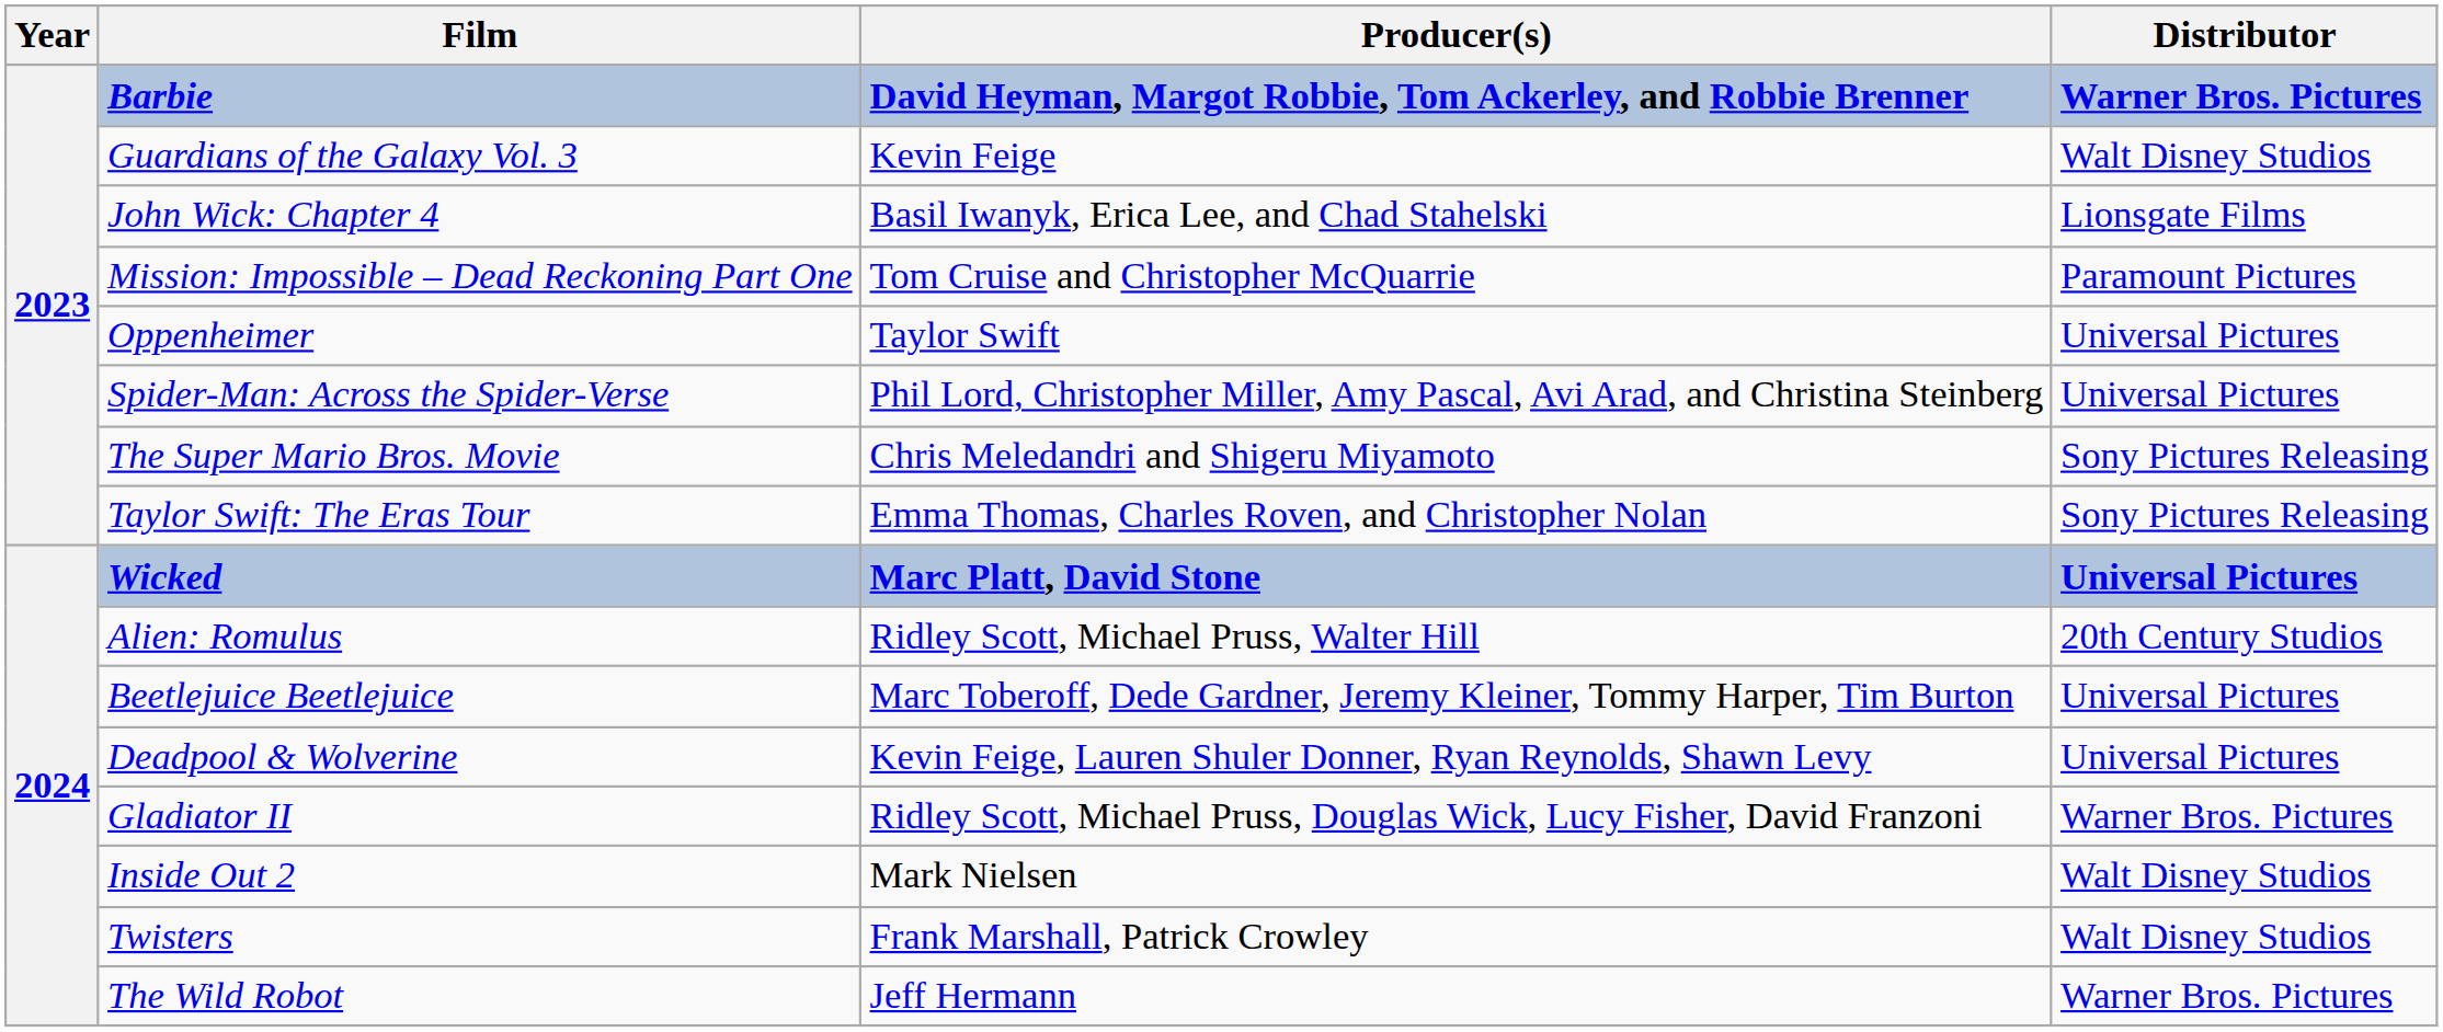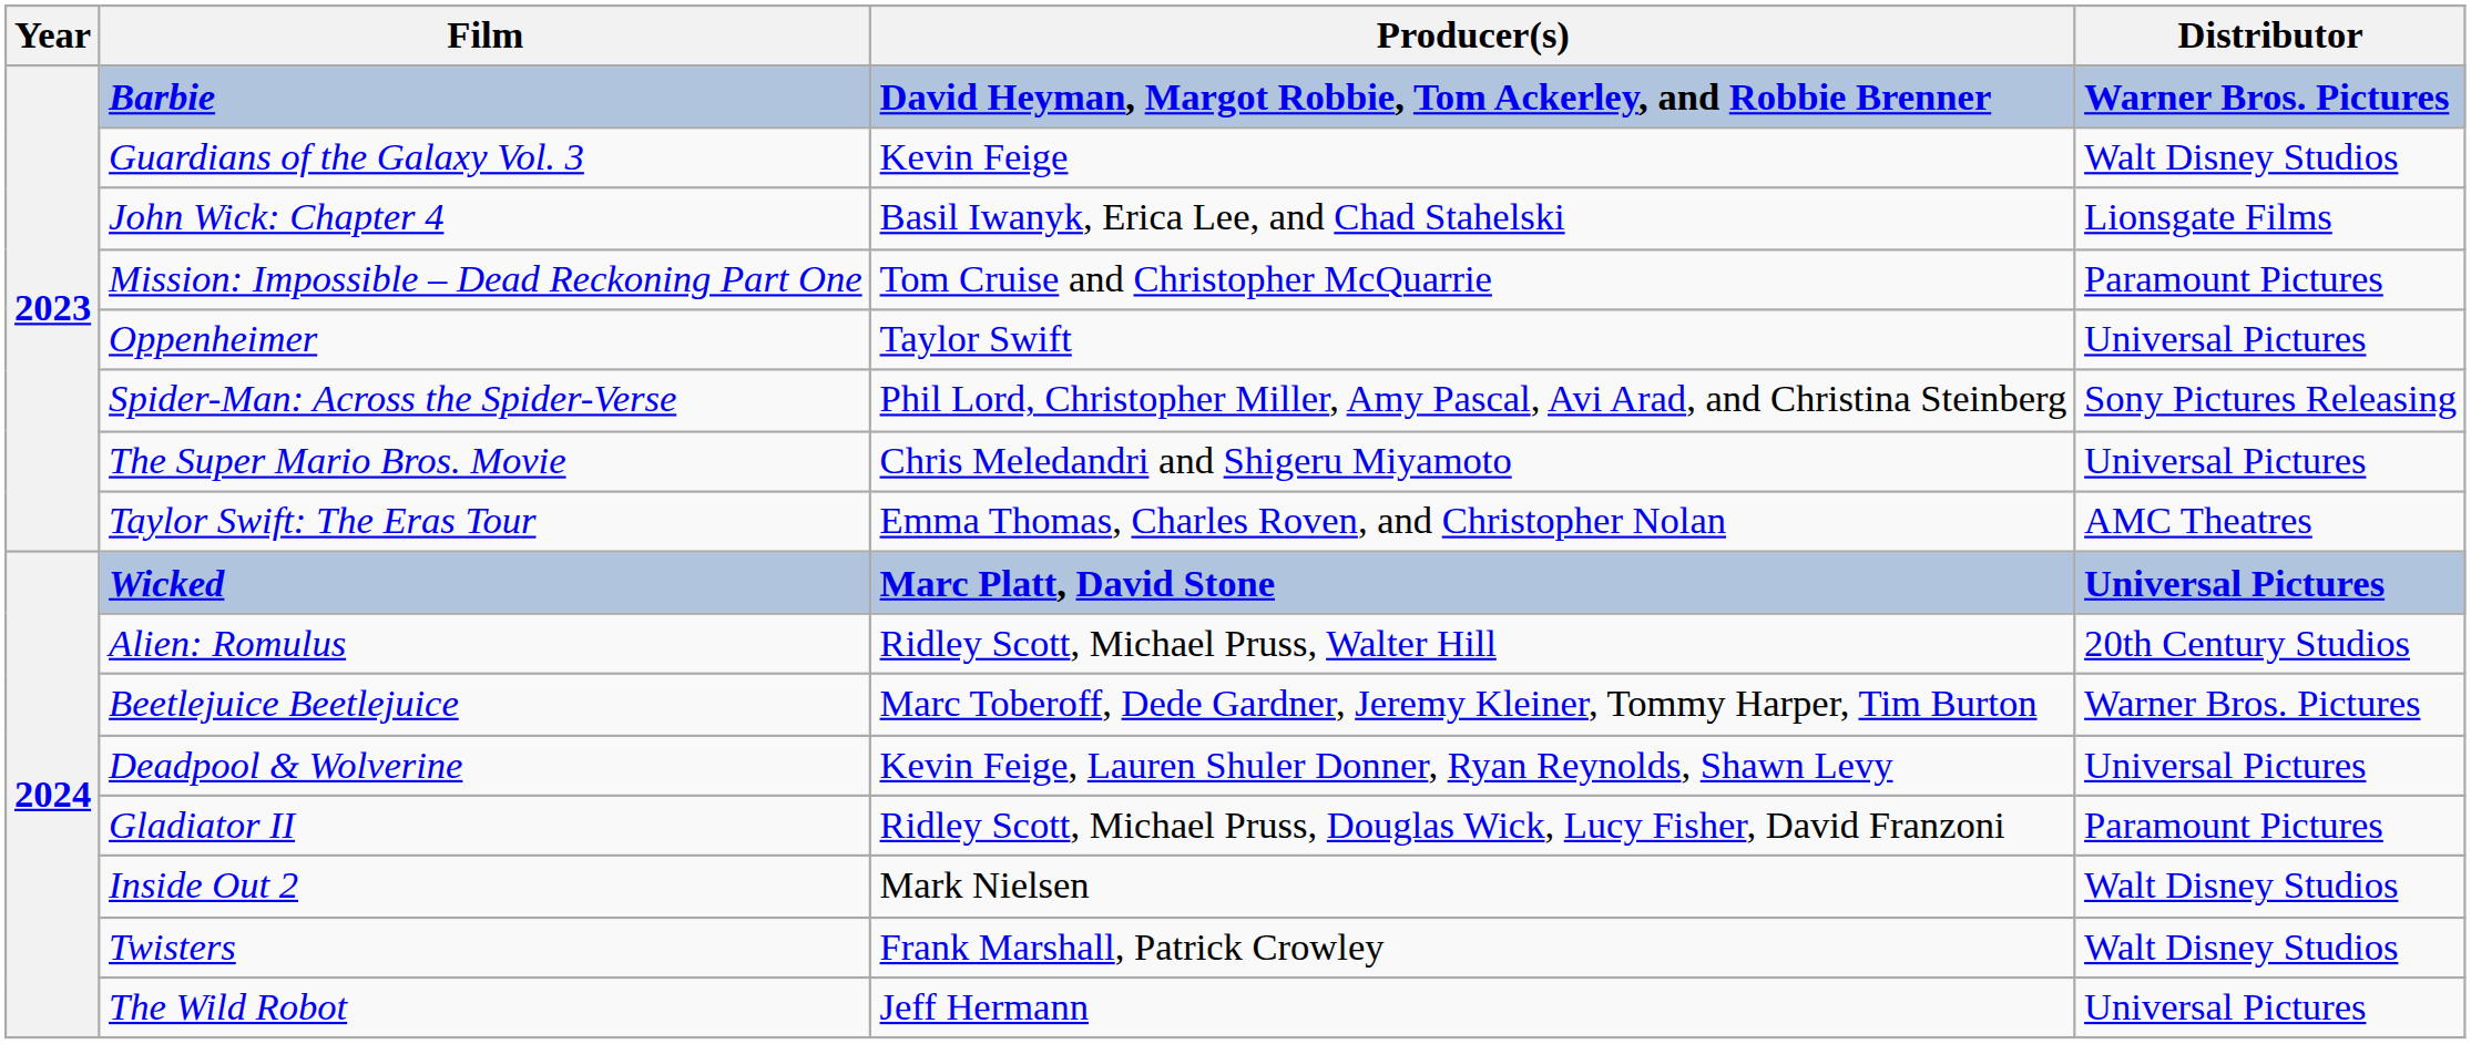 <table class="wikitable sortable">
 <tr>
 <th>Year</th>
 <th>Film</th>
 <th>Producer(s)</th>
 <th>Distributor</th>
 </tr>
 <tr>
 <th rowspan="8"><a href='#'>2023</a></th>
 <td style="background:#B0C4DE"><strong><em><a href='#'>Barbie</a></em></strong></td>
 <td style="background:#B0C4DE"><strong><a href='#'>David Heyman</a>, <a href='#'>Margot Robbie</a>, <a href='#'>Tom Ackerley</a>, and <a href='#'>Robbie Brenner</a></strong></td>
 <td style="background:#B0C4DE"><strong><a href='#'>Warner Bros. Pictures</a></strong></td>
 </tr>
 <tr>
 <td><em><a href='#'>Guardians of the Galaxy Vol. 3</a></em></td>
 <td><a href='#'>Kevin Feige</a></td>
 <td><a href='#'>Walt Disney Studios</a></td>
 </tr>
 <tr>
 <td><em><a href='#'>John Wick: Chapter 4</a></em></td>
 <td><a href='#'>Basil Iwanyk</a>, Erica Lee, and <a href='#'>Chad Stahelski</a></td>
 <td><a href='#'>Lionsgate Films</a></td>
 </tr>
 <tr>
 <td><em><a href='#'>Mission: Impossible – Dead Reckoning Part One</a></em></td>
 <td><a href='#'>Tom Cruise</a> and <a href='#'>Christopher McQuarrie</a></td>
 <td><a href='#'>Paramount Pictures</a></td>
 </tr>
 <tr>
 <td><em><a href='#'>Oppenheimer</a></em></td>
 <td><a href='#'>Taylor Swift</a></td>
 <td><a href='#'>Universal Pictures</a></td>
 </tr>
 <tr>
 <td><em><a href='#'>Spider-Man: Across the Spider-Verse</a></em></td>
 <td><a href='#'>Phil Lord, Christopher Miller</a>, <a href='#'>Amy Pascal</a>, <a href='#'>Avi Arad</a>, and Christina Steinberg</td>
-<td><a href='#'>Universal Pictures</a></td>
+<td><a href='#'>Sony Pictures Releasing</a></td>
 </tr>
 <tr>
 <td><em><a href='#'>The Super Mario Bros. Movie</a></em></td>
 <td><a href='#'>Chris Meledandri</a> and <a href='#'>Shigeru Miyamoto</a></td>
-<td><a href='#'>Sony Pictures Releasing</a></td>
+<td><a href='#'>Universal Pictures</a></td>
 </tr>
 <tr>
 <td><em><a href='#'>Taylor Swift: The Eras Tour</a></em></td>
 <td><a href='#'>Emma Thomas</a>, <a href='#'>Charles Roven</a>, and <a href='#'>Christopher Nolan</a></td>
-<td><a href='#'>Sony Pictures Releasing</a></td>
+<td><a href='#'>AMC Theatres</a></td>
 </tr>
 <tr>
 <th rowspan="8"><a href='#'>2024</a></th>
 <td style="background:#B0C4DE"><em><a href='#'><strong>Wicked</strong></a></em></td>
 <td style="background:#B0C4DE"><strong><a href='#'>Marc Platt</a>, <a href='#'>David Stone</a></strong></td>
 <td style="background:#B0C4DE"><strong><a href='#'>Universal Pictures</a></strong></td>
 </tr>
 <tr>
 <td><em><a href='#'>Alien: Romulus</a></em></td>
 <td><a href='#'>Ridley Scott</a>, Michael Pruss, <a href='#'>Walter Hill</a></td>
 <td><a href='#'>20th Century Studios</a></td>
 </tr>
 <tr>
 <td><em><a href='#'>Beetlejuice Beetlejuice</a></em></td>
 <td><a href='#'>Marc Toberoff</a>, <a href='#'>Dede Gardner</a>, <a href='#'>Jeremy Kleiner</a>, Tommy Harper, <a href='#'>Tim Burton</a></td>
-<td><a href='#'>Universal Pictures</a></td>
+<td><a href='#'>Warner Bros. Pictures</a></td>
 </tr>
 <tr>
 <td><em><a href='#'>Deadpool & Wolverine</a></em></td>
 <td><a href='#'>Kevin Feige</a>, <a href='#'>Lauren Shuler Donner</a>, <a href='#'>Ryan Reynolds</a>, <a href='#'>Shawn Levy</a></td>
 <td><a href='#'>Universal Pictures</a></td>
 </tr>
 <tr>
 <td><em><a href='#'>Gladiator II</a></em></td>
 <td><a href='#'>Ridley Scott</a>, Michael Pruss, <a href='#'>Douglas Wick</a>, <a href='#'>Lucy Fisher</a>, David Franzoni</td>
-<td><a href='#'>Warner Bros. Pictures</a></td>
+<td><a href='#'>Paramount Pictures</a></td>
 </tr>
 <tr>
 <td><em><a href='#'>Inside Out 2</a></em></td>
 <td>Mark Nielsen</td>
 <td><a href='#'>Walt Disney Studios</a></td>
 </tr>
 <tr>
 <td><em><a href='#'>Twisters</a></em></td>
 <td><a href='#'>Frank Marshall</a>, Patrick Crowley</td>
 <td><a href='#'>Walt Disney Studios</a></td>
 </tr>
 <tr>
 <td><em><a href='#'>The Wild Robot</a></em></td>
 <td><a href='#'>Jeff Hermann</a></td>
-<td><a href='#'>Warner Bros. Pictures</a></td>
+<td><a href='#'>Universal Pictures</a></td>
 </tr>
 </table>
